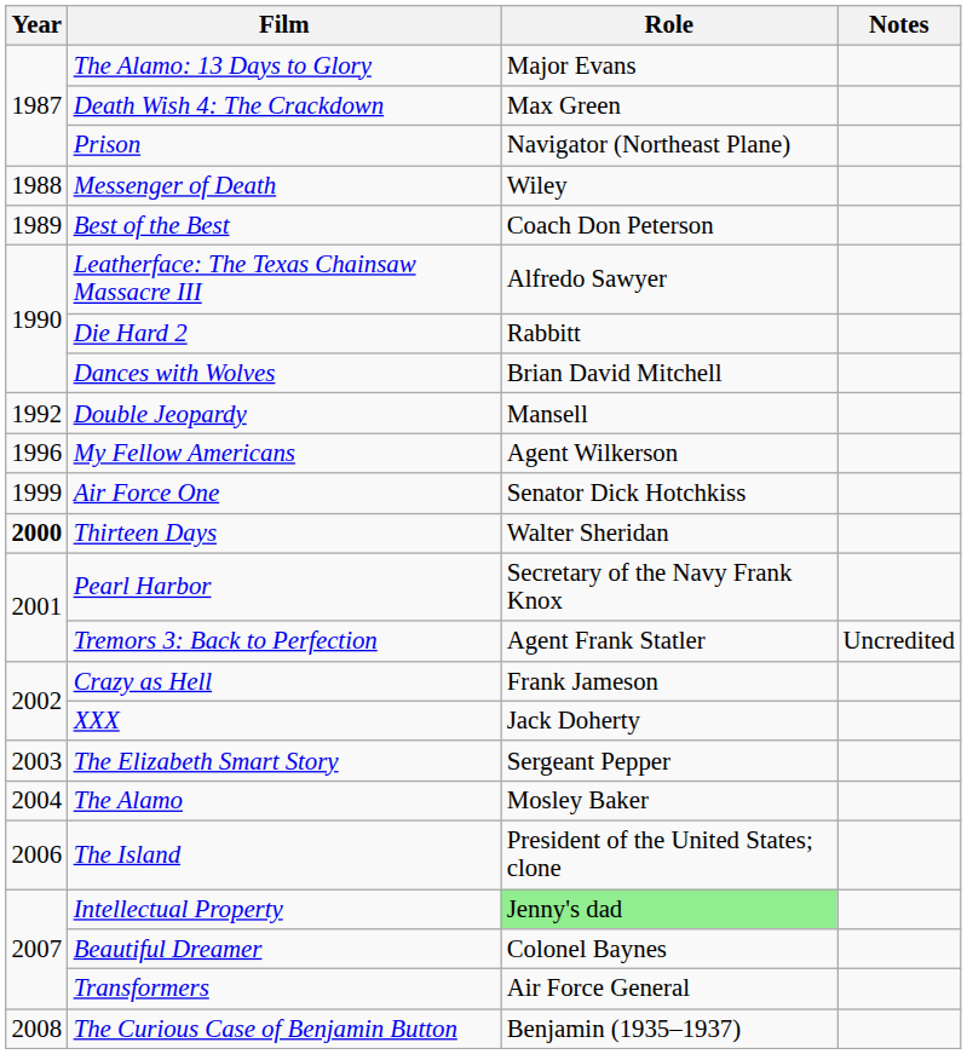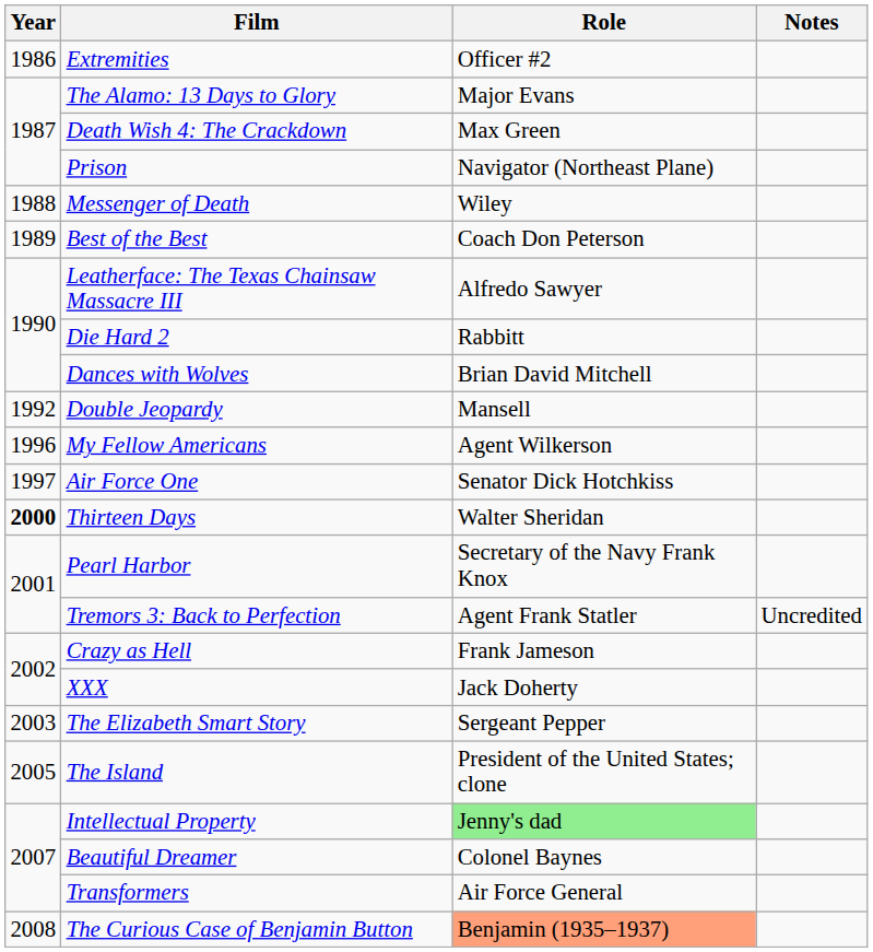 <table class="wikitable">
 <tr>
 <th>Year</th>
 <th>Film</th>
 <th>Role</th>
 <th>Notes</th>
+</tr>
+<tr>
+<td>1986</td>
+<td><em><a href='#'>Extremities</a></em></td>
+<td>Officer #2</td>
+<td></td>
 </tr>
 <tr>
 <td rowspan="3">1987</td>
 <td><em><a href='#'>The Alamo: 13 Days to Glory</a></em></td>
 <td>Major Evans</td>
 <td></td>
 </tr>
 <tr>
 <td><em><a href='#'>Death Wish 4: The Crackdown</a></em></td>
 <td>Max Green</td>
 <td></td>
 </tr>
 <tr>
 <td><em><a href='#'>Prison</a></em></td>
 <td>Navigator (Northeast Plane)</td>
 <td></td>
 </tr>
 <tr>
 <td>1988</td>
 <td><em><a href='#'>Messenger of Death</a></em></td>
 <td>Wiley</td>
 <td></td>
 </tr>
 <tr>
 <td>1989</td>
 <td><em><a href='#'>Best of the Best</a></em></td>
 <td>Coach Don Peterson</td>
 <td></td>
 </tr>
 <tr>
 <td rowspan="3">1990</td>
 <td><em><a href='#'>Leatherface: The Texas Chainsaw Massacre III</a></em></td>
 <td>Alfredo Sawyer</td>
 <td></td>
 </tr>
 <tr>
 <td><em><a href='#'>Die Hard 2</a></em></td>
 <td>Rabbitt</td>
 <td></td>
 </tr>
 <tr>
 <td><em><a href='#'>Dances with Wolves</a></em></td>
 <td>Brian David Mitchell</td>
 <td></td>
 </tr>
 <tr>
 <td>1992</td>
 <td><em><a href='#'>Double Jeopardy</a></em></td>
 <td>Mansell</td>
 <td></td>
 </tr>
 <tr>
 <td>1996</td>
 <td><em><a href='#'>My Fellow Americans</a></em></td>
 <td>Agent Wilkerson</td>
 <td></td>
 </tr>
 <tr>
-<td>1999</td>
+<td>1997</td>
 <td><em><a href='#'>Air Force One</a></em></td>
 <td>Senator Dick Hotchkiss</td>
 <td></td>
 </tr>
 <tr>
 <td><strong>2000</strong></td>
 <td><em><a href='#'>Thirteen Days</a></em></td>
 <td>Walter Sheridan</td>
 <td></td>
 </tr>
 <tr>
 <td rowspan="2">2001</td>
 <td><em><a href='#'>Pearl Harbor</a></em></td>
 <td>Secretary of the Navy Frank Knox</td>
 <td></td>
 </tr>
 <tr>
 <td><em><a href='#'>Tremors 3: Back to Perfection</a></em></td>
 <td>Agent Frank Statler</td>
 <td>Uncredited</td>
 </tr>
 <tr>
 <td rowspan="2">2002</td>
 <td><em><a href='#'>Crazy as Hell</a></em></td>
 <td>Frank Jameson</td>
 <td></td>
 </tr>
 <tr>
 <td><em><a href='#'>XXX</a></em></td>
 <td>Jack Doherty</td>
 <td></td>
 </tr>
 <tr>
 <td>2003</td>
 <td><em><a href='#'>The Elizabeth Smart Story</a></em></td>
 <td>Sergeant Pepper</td>
 <td></td>
 </tr>
 <tr>
-<td>2004</td>
-<td><em><a href='#'>The Alamo</a></em></td>
-<td>Mosley Baker</td>
-<td></td>
-</tr>
-<tr>
-<td>2006</td>
+<td>2005</td>
 <td><em><a href='#'>The Island</a></em></td>
 <td>President of the United States; clone</td>
 <td></td>
 </tr>
 <tr>
 <td rowspan="3">2007</td>
 <td><em><a href='#'>Intellectual Property</a></em></td>
 <td style="background: lightgreen;">Jenny's dad</td>
 <td></td>
 </tr>
 <tr>
 <td><em><a href='#'>Beautiful Dreamer</a></em></td>
 <td>Colonel Baynes</td>
 <td></td>
 </tr>
 <tr>
 <td><em><a href='#'>Transformers</a></em></td>
 <td>Air Force General</td>
 <td></td>
 </tr>
 <tr>
 <td>2008</td>
 <td><em><a href='#'>The Curious Case of Benjamin Button</a></em></td>
-<td>Benjamin (1935–1937)</td>
+<td style="background: lightsalmon;">Benjamin (1935–1937)</td>
 <td></td>
 </tr>
 </table>
